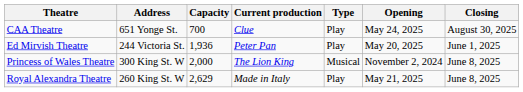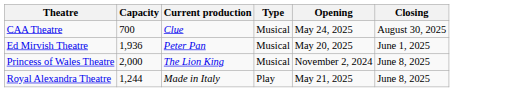 <table class="wikitable sortable" style="">
 <tr>
 <th>Theatre</th>
-<th>Address</th>
 <th>Capacity</th>
 <th>Current production</th>
 <th>Type</th>
 <th>Opening</th>
 <th>Closing</th>
 </tr>
 <tr>
 <td><a href='#'>CAA Theatre</a></td>
-<td>651 Yonge St.</td>
 <td>700</td>
 <td><em><a href='#'> Clue</a></em></td>
-<td>Play</td>
+<td>Musical</td>
 <td>May 24, 2025</td>
 <td>August 30, 2025</td>
 </tr>
 <tr>
 <td><a href='#'>Ed Mirvish Theatre</a></td>
-<td>244 Victoria St.</td>
 <td>1,936</td>
 <td><em><a href='#'> Peter Pan</a></em></td>
-<td>Play</td>
+<td>Musical</td>
 <td>May 20, 2025</td>
 <td>June 1, 2025</td>
 </tr>
 <tr>
 <td><a href='#'>Princess of Wales Theatre</a></td>
-<td>300 King St. W</td>
 <td>2,000</td>
 <td><em><a href='#'> The Lion King</a></em></td>
 <td>Musical</td>
 <td>November 2, 2024</td>
 <td>June 8, 2025</td>
 </tr>
 <tr>
 <td><a href='#'>Royal Alexandra Theatre</a></td>
-<td>260 King St. W</td>
-<td>2,629</td>
+<td>1,244</td>
 <td><em>Made in Italy</em></td>
 <td>Play</td>
 <td>May 21, 2025</td>
 <td>June 8, 2025</td>
 </tr>
 </table>
